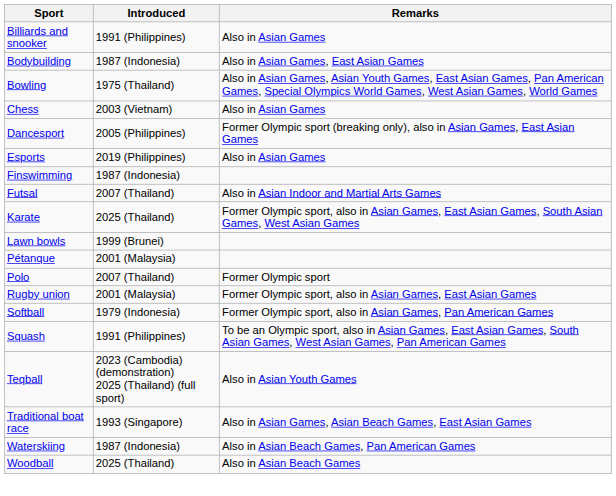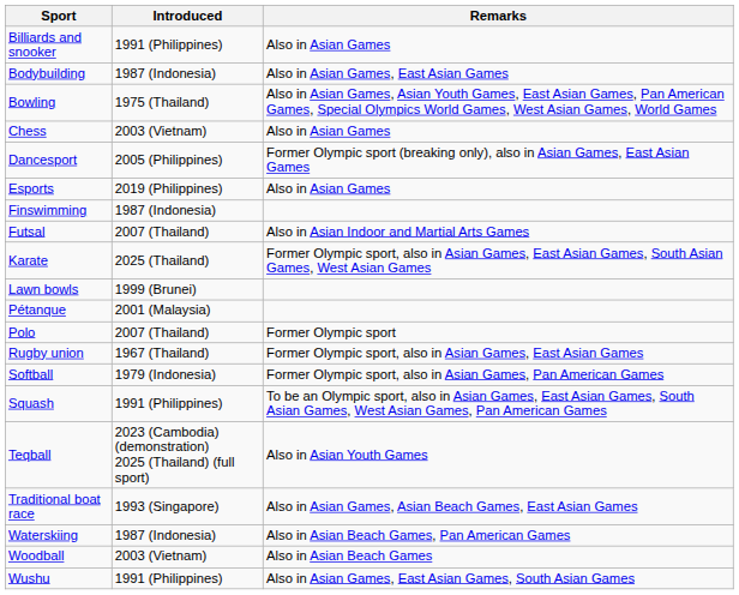 <table class="wikitable sortable">
 <tr>
 <th>Sport</th>
 <th>Introduced</th>
 <th>Remarks</th>
 </tr>
 <tr>
 <td><a href='#'>Billiards and snooker</a></td>
 <td>1991 (Philippines)</td>
 <td>Also in <a href='#'>Asian Games</a></td>
 </tr>
 <tr>
 <td><a href='#'>Bodybuilding</a></td>
 <td>1987 (Indonesia)</td>
 <td>Also in <a href='#'>Asian Games</a>, <a href='#'>East Asian Games</a></td>
 </tr>
 <tr>
 <td><a href='#'>Bowling</a></td>
 <td>1975 (Thailand)</td>
 <td>Also in <a href='#'>Asian Games</a>, <a href='#'>Asian Youth Games</a>, <a href='#'>East Asian Games</a>, <a href='#'>Pan American Games</a>, <a href='#'>Special Olympics World Games</a>, <a href='#'>West Asian Games</a>, <a href='#'>World Games</a></td>
 </tr>
 <tr>
 <td><a href='#'>Chess</a></td>
 <td>2003 (Vietnam)</td>
 <td>Also in <a href='#'>Asian Games</a></td>
 </tr>
 <tr>
 <td><a href='#'>Dancesport</a></td>
 <td>2005 (Philippines)</td>
 <td>Former Olympic sport (breaking only), also in <a href='#'>Asian Games</a>, <a href='#'>East Asian Games</a></td>
 </tr>
 <tr>
 <td><a href='#'>Esports</a></td>
 <td>2019 (Philippines)</td>
 <td>Also in <a href='#'>Asian Games</a></td>
 </tr>
 <tr>
 <td><a href='#'>Finswimming</a></td>
 <td>1987 (Indonesia)</td>
 <td></td>
 </tr>
 <tr>
 <td><a href='#'>Futsal</a></td>
 <td>2007 (Thailand)</td>
 <td>Also in <a href='#'>Asian Indoor and Martial Arts Games</a></td>
 </tr>
 <tr>
 <td><a href='#'>Karate</a></td>
 <td>2025 (Thailand)</td>
 <td>Former Olympic sport, also in <a href='#'>Asian Games</a>, <a href='#'>East Asian Games</a>, <a href='#'>South Asian Games</a>, <a href='#'>West Asian Games</a></td>
 </tr>
 <tr>
 <td><a href='#'>Lawn bowls</a></td>
 <td>1999 (Brunei)</td>
 <td></td>
 </tr>
 <tr>
 <td><a href='#'>Pétanque</a></td>
 <td>2001 (Malaysia)</td>
 <td></td>
 </tr>
 <tr>
 <td><a href='#'>Polo</a></td>
 <td>2007 (Thailand)</td>
 <td>Former Olympic sport</td>
 </tr>
 <tr>
 <td><a href='#'>Rugby union</a></td>
-<td>2001 (Malaysia)</td>
+<td>1967 (Thailand)</td>
 <td>Former Olympic sport, also in <a href='#'>Asian Games</a>, <a href='#'>East Asian Games</a></td>
 </tr>
 <tr>
 <td><a href='#'>Softball</a></td>
 <td>1979 (Indonesia)</td>
 <td>Former Olympic sport, also in <a href='#'>Asian Games</a>, <a href='#'>Pan American Games</a></td>
 </tr>
 <tr>
 <td><a href='#'>Squash</a></td>
 <td>1991 (Philippines)</td>
 <td>To be an Olympic sport, also in <a href='#'>Asian Games</a>, <a href='#'>East Asian Games</a>, <a href='#'>South Asian Games</a>, <a href='#'>West Asian Games</a>, <a href='#'>Pan American Games</a></td>
 </tr>
 <tr>
 <td><a href='#'>Teqball</a></td>
 <td>2023 (Cambodia) (demonstration)<br>2025 (Thailand) (full sport)</td>
 <td>Also in <a href='#'>Asian Youth Games</a></td>
 </tr>
 <tr>
 <td><a href='#'>Traditional boat race</a></td>
 <td>1993 (Singapore)</td>
 <td>Also in <a href='#'>Asian Games</a>, <a href='#'>Asian Beach Games</a>, <a href='#'>East Asian Games</a></td>
 </tr>
 <tr>
 <td><a href='#'>Waterskiing</a></td>
 <td>1987 (Indonesia)</td>
 <td>Also in <a href='#'>Asian Beach Games</a>, <a href='#'>Pan American Games</a></td>
 </tr>
 <tr>
 <td><a href='#'>Woodball</a></td>
-<td>2025 (Thailand)</td>
+<td>2003 (Vietnam)</td>
 <td>Also in <a href='#'>Asian Beach Games</a></td>
 </tr>
+<tr>
+<td><a href='#'>Wushu</a></td>
+<td>1991 (Philippines)</td>
+<td>Also in <a href='#'>Asian Games</a>, <a href='#'>East Asian Games</a>, <a href='#'>South Asian Games</a></td>
+</tr>
 </table>
